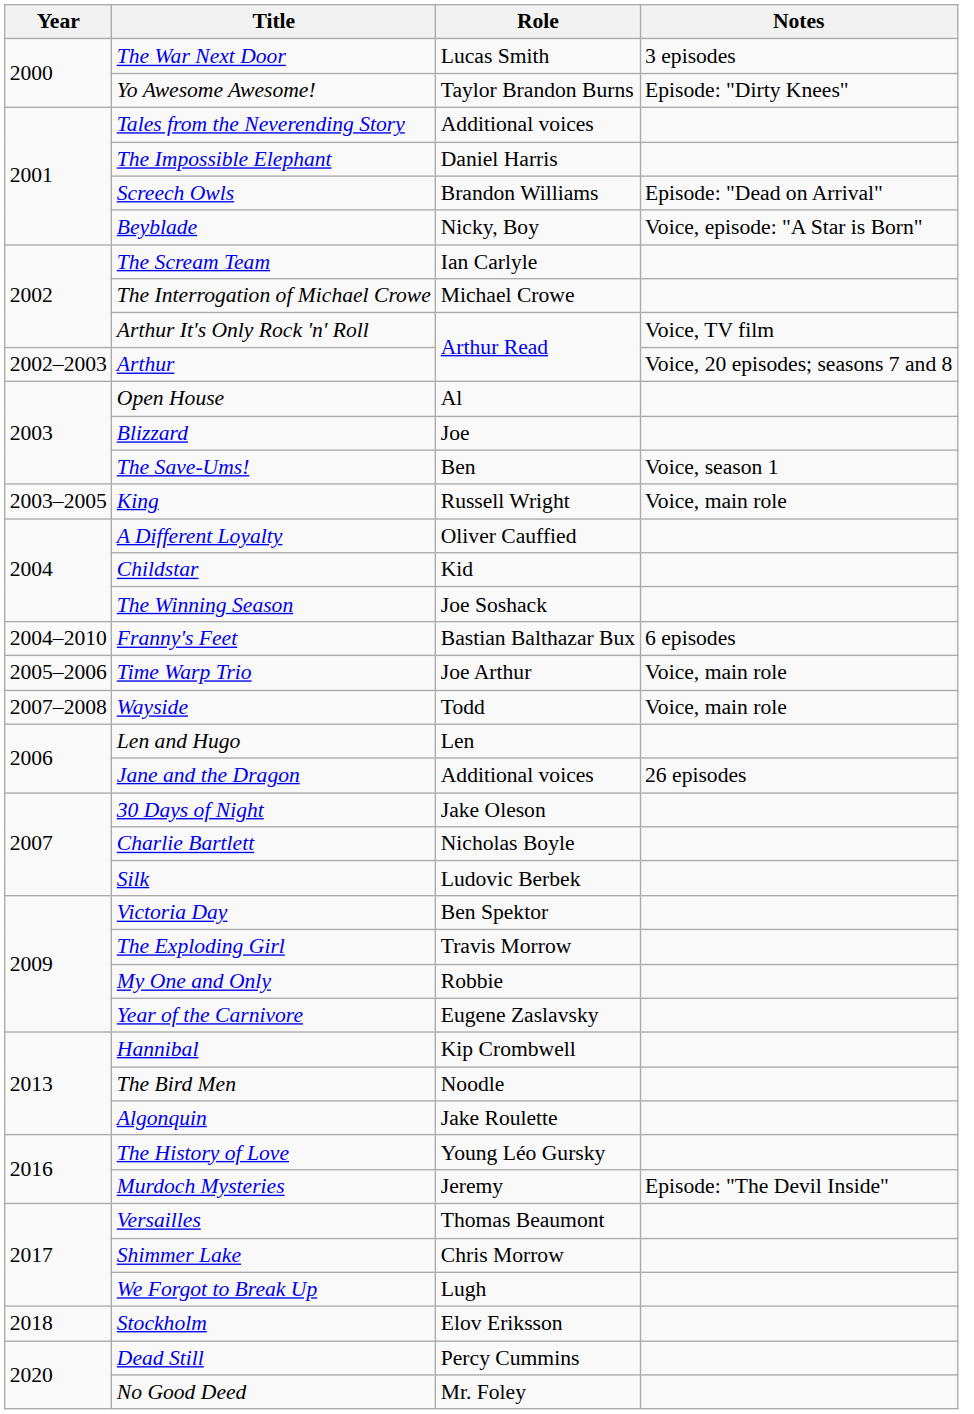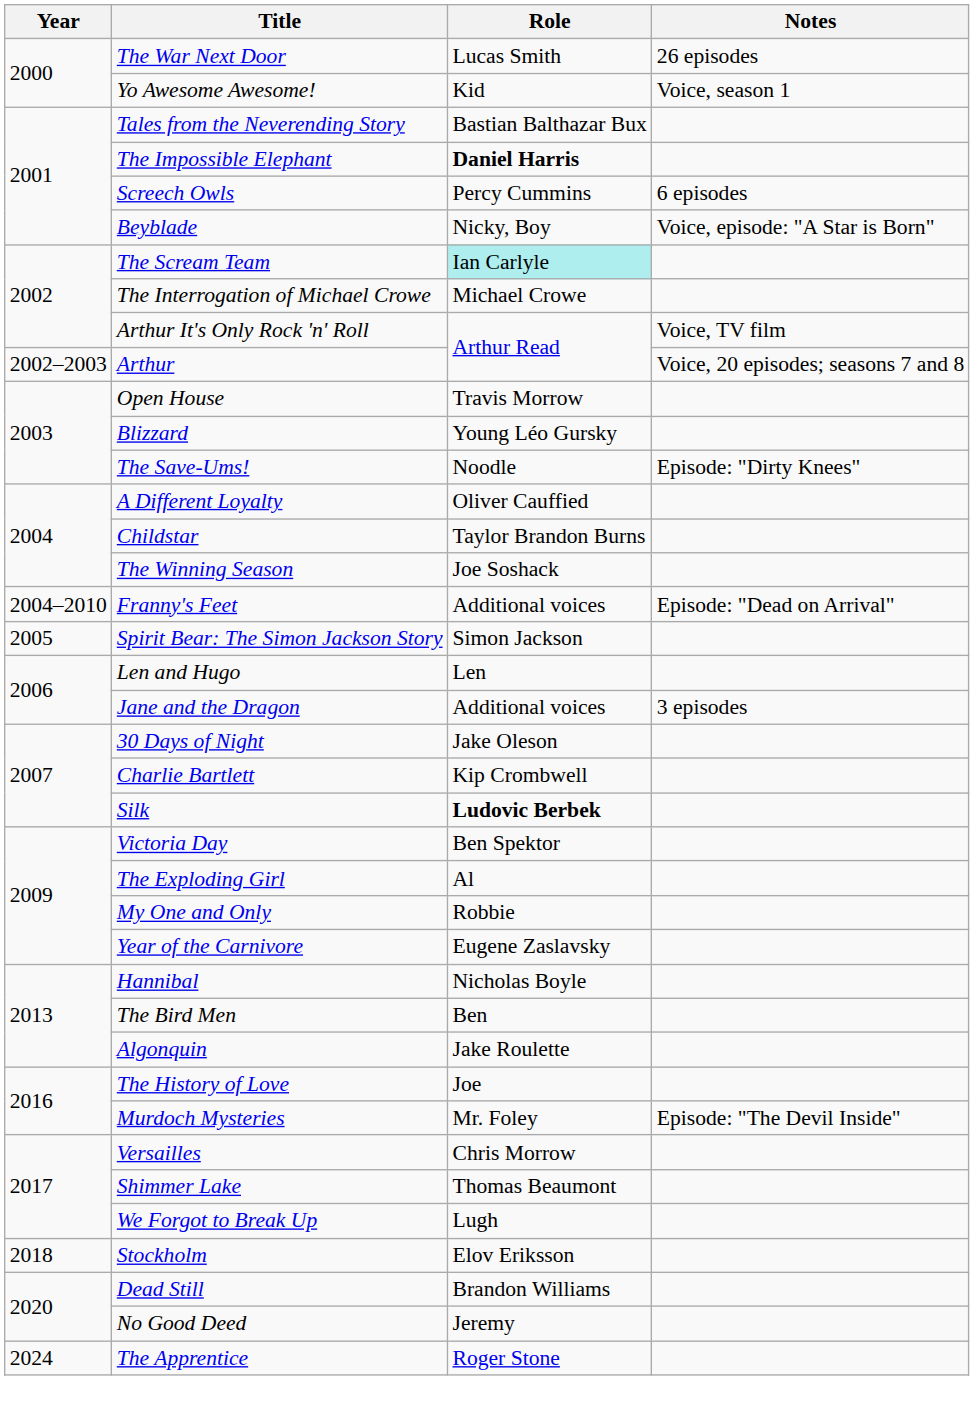 <table class="wikitable sortable">
 <tr>
 <th>Year</th>
 <th>Title</th>
 <th>Role</th>
 <th class="unsortable">Notes</th>
 </tr>
 <tr>
 <td rowspan=2>2000</td>
 <td data-sort-value="War Next Door, The"><em><a href='#'>The War Next Door</a></em></td>
 <td>Lucas Smith</td>
-<td>3 episodes</td>
+<td>26 episodes</td>
 </tr>
 <tr>
 <td><em>Yo Awesome Awesome!</em></td>
-<td>Taylor Brandon Burns</td>
-<td>Episode: "Dirty Knees"</td>
+<td>Kid</td>
+<td>Voice, season 1</td>
 </tr>
 <tr>
 <td rowspan=4>2001</td>
 <td><em><a href='#'>Tales from the Neverending Story</a></em></td>
-<td>Additional voices</td>
+<td>Bastian Balthazar Bux</td>
 <td></td>
 </tr>
 <tr>
 <td data-sort-value="Impossible Elephant, The"><em><a href='#'>The Impossible Elephant</a></em></td>
-<td>Daniel Harris</td>
+<td><strong>Daniel Harris</strong></td>
 <td></td>
 </tr>
 <tr>
 <td><em><a href='#'>Screech Owls</a></em></td>
-<td>Brandon Williams</td>
-<td>Episode: "Dead on Arrival"</td>
+<td>Percy Cummins</td>
+<td>6 episodes</td>
 </tr>
 <tr>
 <td><em><a href='#'>Beyblade</a></em></td>
 <td>Nicky, Boy</td>
 <td>Voice, episode: "A Star is Born"</td>
 </tr>
 <tr>
 <td rowspan="3">2002</td>
 <td data-sort-value="Scream Team, The"><em><a href='#'>The Scream Team</a></em></td>
-<td>Ian Carlyle</td>
+<td style="background: paleturquoise;">Ian Carlyle</td>
 <td></td>
 </tr>
 <tr>
 <td data-sort-value="Interrogation of Michael Crowe, The"><em>The Interrogation of Michael Crowe</em></td>
 <td>Michael Crowe</td>
 <td></td>
 </tr>
 <tr>
 <td><em>Arthur It's Only Rock 'n' Roll</em></td>
 <td Rowspan="2"><a href='#'>Arthur Read</a></td>
 <td>Voice, TV film</td>
 </tr>
 <tr>
 <td>2002–2003</td>
 <td><em><a href='#'>Arthur</a></em></td>
 <td>Voice, 20 episodes; seasons 7 and 8</td>
 </tr>
 <tr>
 <td rowspan="3">2003</td>
 <td><em>Open House</em></td>
-<td>Al</td>
+<td>Travis Morrow</td>
 <td></td>
 </tr>
 <tr>
 <td><em><a href='#'>Blizzard</a></em></td>
-<td>Joe</td>
+<td>Young Léo Gursky</td>
 <td></td>
 </tr>
 <tr>
 <td data-sort-value="Save-Ums!, The"><em><a href='#'>The Save-Ums!</a></em></td>
-<td>Ben</td>
-<td>Voice, season 1</td>
-</tr>
-<tr>
-<td>2003–2005</td>
-<td><em><a href='#'>King</a></em></td>
-<td>Russell Wright</td>
-<td>Voice, main role</td>
+<td>Noodle</td>
+<td>Episode: "Dirty Knees"</td>
 </tr>
 <tr>
 <td rowspan=3>2004</td>
 <td data-sort-value="Different Loyalty, A"><em><a href='#'>A Different Loyalty</a></em></td>
 <td>Oliver Cauffied</td>
 <td></td>
 </tr>
 <tr>
 <td><em><a href='#'>Childstar</a></em></td>
-<td>Kid</td>
+<td>Taylor Brandon Burns</td>
 <td></td>
 </tr>
 <tr>
 <td data-sort-value="Winning Season, The"><em><a href='#'>The Winning Season</a></em></td>
 <td>Joe Soshack</td>
 <td></td>
 </tr>
 <tr>
 <td>2004–2010</td>
 <td><em><a href='#'>Franny's Feet</a></em></td>
-<td>Bastian Balthazar Bux</td>
-<td>6 episodes</td>
+<td>Additional voices</td>
+<td>Episode: "Dead on Arrival"</td>
 </tr>
 <tr>
-<td>2005–2006</td>
-<td><em><a href='#'>Time Warp Trio</a></em></td>
-<td>Joe Arthur</td>
-<td>Voice, main role</td>
-</tr>
-<tr>
-<td>2007–2008</td>
-<td><em><a href='#'>Wayside</a></em></td>
-<td>Todd</td>
-<td>Voice, main role</td>
+<td>2005</td>
+<td><em><a href='#'>Spirit Bear: The Simon Jackson Story</a></em></td>
+<td>Simon Jackson</td>
+<td></td>
 </tr>
 <tr>
 <td rowspan=2>2006</td>
 <td><em>Len and Hugo</em></td>
 <td>Len</td>
 <td></td>
 </tr>
 <tr>
 <td><em><a href='#'>Jane and the Dragon</a></em></td>
 <td>Additional voices</td>
-<td>26 episodes</td>
+<td>3 episodes</td>
 </tr>
 <tr>
 <td rowspan=3>2007</td>
 <td><em><a href='#'>30 Days of Night</a></em></td>
 <td>Jake Oleson</td>
 <td></td>
 </tr>
 <tr>
 <td><em><a href='#'>Charlie Bartlett</a></em></td>
-<td>Nicholas Boyle</td>
+<td>Kip Crombwell</td>
 <td></td>
 </tr>
 <tr>
 <td><em><a href='#'>Silk</a></em></td>
-<td>Ludovic Berbek</td>
+<td><strong>Ludovic Berbek</strong></td>
 <td></td>
 </tr>
 <tr>
 <td rowspan=4>2009</td>
 <td><em><a href='#'>Victoria Day</a></em></td>
 <td>Ben Spektor</td>
 <td></td>
 </tr>
 <tr>
 <td data-sort-value="Exploding Girl, The"><em><a href='#'>The Exploding Girl</a></em></td>
-<td>Travis Morrow</td>
+<td>Al</td>
 <td></td>
 </tr>
 <tr>
 <td><em><a href='#'>My One and Only</a></em></td>
 <td>Robbie</td>
 <td></td>
 </tr>
 <tr>
 <td><em><a href='#'>Year of the Carnivore</a></em></td>
 <td>Eugene Zaslavsky</td>
 <td></td>
 </tr>
 <tr>
 <td rowspan=3>2013</td>
 <td><em><a href='#'>Hannibal</a></em></td>
-<td>Kip Crombwell</td>
+<td>Nicholas Boyle</td>
 <td></td>
 </tr>
 <tr>
 <td data-sort-value="Bird Men, The"><em>The Bird Men</em></td>
-<td>Noodle</td>
+<td>Ben</td>
 <td></td>
 </tr>
 <tr>
 <td><em><a href='#'>Algonquin</a></em></td>
 <td>Jake Roulette</td>
 </tr>
 <tr>
 <td rowspan=2>2016</td>
 <td data-sort-value="History of Love, The"><em><a href='#'>The History of Love</a></em></td>
-<td>Young Léo Gursky</td>
+<td>Joe</td>
 <td></td>
 </tr>
 <tr>
 <td><em><a href='#'>Murdoch Mysteries</a></em></td>
-<td>Jeremy</td>
+<td>Mr. Foley</td>
 <td>Episode: "The Devil Inside"</td>
 </tr>
 <tr>
 <td rowspan=3>2017</td>
 <td><em><a href='#'>Versailles</a></em></td>
-<td>Thomas Beaumont</td>
+<td>Chris Morrow</td>
 <td></td>
 </tr>
 <tr>
 <td><em><a href='#'>Shimmer Lake</a></em></td>
-<td>Chris Morrow</td>
+<td>Thomas Beaumont</td>
 <td></td>
 </tr>
 <tr>
 <td><em><a href='#'>We Forgot to Break Up</a></em></td>
 <td>Lugh</td>
 <td></td>
 </tr>
 <tr>
 <td>2018</td>
 <td><em><a href='#'>Stockholm</a></em></td>
 <td>Elov Eriksson</td>
 </tr>
 <tr>
 <td rowspan=2>2020</td>
 <td><em><a href='#'>Dead Still</a></em></td>
-<td>Percy Cummins</td>
+<td>Brandon Williams</td>
 <td></td>
 </tr>
 <tr>
 <td><em>No Good Deed</em></td>
-<td>Mr. Foley</td>
+<td>Jeremy</td>
+<td></td>
+</tr>
+<tr>
+<td>2024</td>
+<td><em><a href='#'>The Apprentice</a></em></td>
+<td><a href='#'>Roger Stone</a></td>
 <td></td>
 </tr>
 </table>
